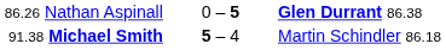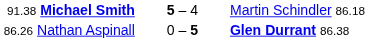 <table style="text-align:center">
 <tr>
 <th width=223></th>
 <th width=100></th>
 <th width=223></th>
 </tr>
 <tr>
+<td align=right><small>91.38</small> <strong><a href='#'>Michael Smith</a></strong> </td>
+<td><strong>5</strong> – 4</td>
+<td align=left> <a href='#'>Martin Schindler</a>  <small>86.18</small></td>
+</tr>
+<tr>
 <td align=right><small>86.26</small> <a href='#'>Nathan Aspinall</a> </td>
 <td>0 – <strong>5</strong></td>
 <td align=left> <strong><a href='#'>Glen Durrant</a></strong>  <small>86.38</small></td>
 </tr>
-<tr>
-<td align=right><small>91.38</small> <strong><a href='#'>Michael Smith</a></strong> </td>
-<td><strong>5</strong> – 4</td>
-<td align=left> <a href='#'>Martin Schindler</a>  <small>86.18</small></td>
-</tr>
 </table>
